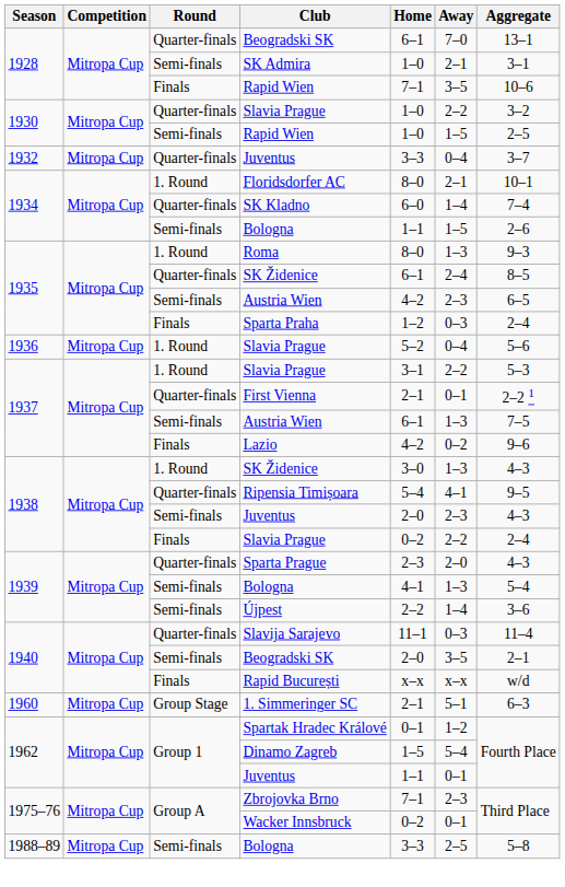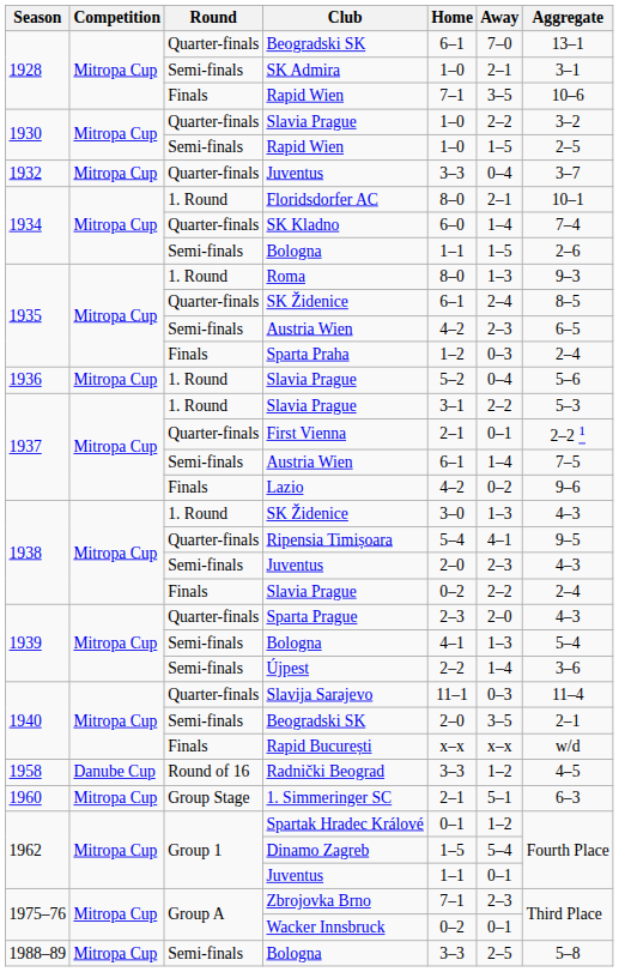 <table class="wikitable" style="text-align: left;">
 <tr>
 <th>Season</th>
 <th>Competition</th>
 <th>Round</th>
 <th>Club</th>
 <th>Home</th>
 <th>Away</th>
 <th>Aggregate</th>
 </tr>
 <tr>
 <td rowspan="3"><a href='#'>1928</a></td>
 <td rowspan="3"><a href='#'>Mitropa Cup</a></td>
 <td>Quarter-finals</td>
 <td> <a href='#'>Beogradski SK</a></td>
 <td align="center">6–1</td>
 <td align="center">7–0</td>
 <td align="center">13–1</td>
 </tr>
 <tr>
 <td>Semi-finals</td>
 <td> <a href='#'>SK Admira</a></td>
 <td align="center">1–0</td>
 <td align="center">2–1</td>
 <td align="center">3–1</td>
 </tr>
 <tr>
 <td>Finals</td>
 <td> <a href='#'>Rapid Wien</a></td>
 <td align="center">7–1</td>
 <td align="center">3–5</td>
 <td align="center">10–6</td>
 </tr>
 <tr>
 <td rowspan="2"><a href='#'>1930</a></td>
 <td rowspan="2"><a href='#'>Mitropa Cup</a></td>
 <td>Quarter-finals</td>
 <td> <a href='#'>Slavia Prague</a></td>
 <td align="center">1–0</td>
 <td align="center">2–2</td>
 <td align="center">3–2</td>
 </tr>
 <tr>
 <td>Semi-finals</td>
 <td> <a href='#'>Rapid Wien</a></td>
 <td align="center">1–0</td>
 <td align="center">1–5</td>
 <td align="center">2–5</td>
 </tr>
 <tr>
 <td><a href='#'>1932</a></td>
 <td><a href='#'>Mitropa Cup</a></td>
 <td>Quarter-finals</td>
 <td> <a href='#'>Juventus</a></td>
 <td align="center">3–3</td>
 <td align="center">0–4</td>
 <td align="center">3–7</td>
 </tr>
 <tr>
 <td rowspan="3"><a href='#'>1934</a></td>
 <td rowspan="3"><a href='#'>Mitropa Cup</a></td>
 <td>1. Round</td>
 <td> <a href='#'>Floridsdorfer AC</a></td>
 <td align="center">8–0</td>
 <td align="center">2–1</td>
 <td align="center">10–1</td>
 </tr>
 <tr>
 <td>Quarter-finals</td>
 <td> <a href='#'>SK Kladno</a></td>
 <td align="center">6–0</td>
 <td align="center">1–4</td>
 <td align="center">7–4</td>
 </tr>
 <tr>
 <td>Semi-finals</td>
 <td> <a href='#'>Bologna</a></td>
 <td align="center">1–1</td>
 <td align="center">1–5</td>
 <td align="center">2–6</td>
 </tr>
 <tr>
 <td rowspan="4"><a href='#'>1935</a></td>
 <td rowspan="4"><a href='#'>Mitropa Cup</a></td>
 <td>1. Round</td>
 <td> <a href='#'>Roma</a></td>
 <td align="center">8–0</td>
 <td align="center">1–3</td>
 <td align="center">9–3</td>
 </tr>
 <tr>
 <td>Quarter-finals</td>
 <td> <a href='#'>SK Židenice</a></td>
 <td align="center">6–1</td>
 <td align="center">2–4</td>
 <td align="center">8–5</td>
 </tr>
 <tr>
 <td>Semi-finals</td>
 <td> <a href='#'>Austria Wien</a></td>
 <td align="center">4–2</td>
 <td align="center">2–3</td>
 <td align="center">6–5</td>
 </tr>
 <tr>
 <td>Finals</td>
 <td> <a href='#'>Sparta Praha</a></td>
 <td align="center">1–2</td>
 <td align="center">0–3</td>
 <td align="center">2–4</td>
 </tr>
 <tr>
 <td><a href='#'>1936</a></td>
 <td><a href='#'>Mitropa Cup</a></td>
 <td>1. Round</td>
 <td> <a href='#'>Slavia Prague</a></td>
 <td align="center">5–2</td>
 <td align="center">0–4</td>
 <td align="center">5–6</td>
 </tr>
 <tr>
 <td rowspan="4"><a href='#'>1937</a></td>
 <td rowspan="4"><a href='#'>Mitropa Cup</a></td>
 <td>1. Round</td>
 <td> <a href='#'>Slavia Prague</a></td>
 <td align="center">3–1</td>
 <td align="center">2–2</td>
 <td align="center">5–3</td>
 </tr>
 <tr>
 <td>Quarter-finals</td>
 <td> <a href='#'>First Vienna</a></td>
 <td align="center">2–1</td>
 <td align="center">0–1</td>
 <td align="center">2–2 <a href='#'><sup>1</sup></a></td>
 </tr>
 <tr>
 <td>Semi-finals</td>
 <td> <a href='#'>Austria Wien</a></td>
 <td align="center">6–1</td>
-<td align="center">1–3</td>
+<td align="center">1–4</td>
 <td align="center">7–5</td>
 </tr>
 <tr>
 <td>Finals</td>
 <td> <a href='#'>Lazio</a></td>
 <td align="center">4–2</td>
 <td align="center">0–2</td>
 <td align="center">9–6</td>
 </tr>
 <tr>
 <td rowspan="4"><a href='#'>1938</a></td>
 <td rowspan="4"><a href='#'>Mitropa Cup</a></td>
 <td>1. Round</td>
 <td> <a href='#'>SK Židenice</a></td>
 <td align="center">3–0</td>
 <td align="center">1–3</td>
 <td align="center">4–3</td>
 </tr>
 <tr>
 <td>Quarter-finals</td>
 <td> <a href='#'>Ripensia Timișoara</a></td>
 <td align="center">5–4</td>
 <td align="center">4–1</td>
 <td align="center">9–5</td>
 </tr>
 <tr>
 <td>Semi-finals</td>
 <td> <a href='#'>Juventus</a></td>
 <td align="center">2–0</td>
 <td align="center">2–3</td>
 <td align="center">4–3</td>
 </tr>
 <tr>
 <td>Finals</td>
 <td> <a href='#'>Slavia Prague</a></td>
 <td align="center">0–2</td>
 <td align="center">2–2</td>
 <td align="center">2–4</td>
 </tr>
 <tr>
 <td rowspan="3"><a href='#'>1939</a></td>
 <td rowspan="3"><a href='#'>Mitropa Cup</a></td>
 <td>Quarter-finals</td>
 <td> <a href='#'>Sparta Prague</a></td>
 <td align="center">2–3</td>
 <td align="center">2–0</td>
 <td align="center">4–3</td>
 </tr>
 <tr>
 <td>Semi-finals</td>
 <td> <a href='#'>Bologna</a></td>
 <td align="center">4–1</td>
 <td align="center">1–3</td>
 <td align="center">5–4</td>
 </tr>
 <tr>
 <td>Semi-finals</td>
 <td> <a href='#'>Újpest</a></td>
 <td align="center">2–2</td>
 <td align="center">1–4</td>
 <td align="center">3–6</td>
 </tr>
 <tr>
 <td rowspan="3"><a href='#'>1940</a></td>
 <td rowspan="3"><a href='#'>Mitropa Cup</a></td>
 <td>Quarter-finals</td>
 <td> <a href='#'>Slavija Sarajevo</a></td>
 <td align="center">11–1</td>
 <td align="center">0–3</td>
 <td align="center">11–4</td>
 </tr>
 <tr>
 <td>Semi-finals</td>
 <td> <a href='#'>Beogradski SK</a></td>
 <td align="center">2–0</td>
 <td align="center">3–5</td>
 <td align="center">2–1</td>
 </tr>
 <tr>
 <td>Finals</td>
 <td> <a href='#'>Rapid București</a></td>
 <td align="center">x–x</td>
 <td align="center">x–x</td>
 <td align="center">w/d</td>
 </tr>
 <tr>
+<td><a href='#'>1958</a></td>
+<td><a href='#'>Danube Cup</a></td>
+<td>Round of 16</td>
+<td> <a href='#'>Radnički Beograd</a></td>
+<td align="center">3–3</td>
+<td align="center">1–2</td>
+<td align="center">4–5</td>
+</tr>
+<tr>
 <td><a href='#'>1960</a></td>
 <td><a href='#'>Mitropa Cup</a></td>
 <td>Group Stage</td>
 <td> <a href='#'>1. Simmeringer SC</a></td>
 <td align="center">2–1</td>
 <td align="center">5–1</td>
 <td align="center">6–3</td>
 </tr>
 <tr>
 <td rowspan="3">1962</td>
 <td rowspan="3"><a href='#'>Mitropa Cup</a></td>
 <td rowspan="3">Group 1</td>
 <td> <a href='#'>Spartak Hradec Králové</a></td>
 <td align="center">0–1</td>
 <td align="center">1–2</td>
 <td rowspan="3">Fourth Place</td>
 </tr>
 <tr>
 <td> <a href='#'>Dinamo Zagreb</a></td>
 <td align="center">1–5</td>
 <td align="center">5–4</td>
 </tr>
 <tr>
 <td> <a href='#'>Juventus</a></td>
 <td align="center">1–1</td>
 <td align="center">0–1</td>
 </tr>
 <tr>
 <td rowspan="2">1975–76</td>
 <td rowspan="2"><a href='#'>Mitropa Cup</a></td>
 <td rowspan="2">Group A</td>
 <td> <a href='#'>Zbrojovka Brno</a></td>
 <td align="center">7–1</td>
 <td align="center">2–3</td>
 <td rowspan="2">Third Place</td>
 </tr>
 <tr>
 <td> <a href='#'>Wacker Innsbruck</a></td>
 <td align="center">0–2</td>
 <td align="center">0–1</td>
 </tr>
 <tr>
 <td>1988–89</td>
 <td><a href='#'>Mitropa Cup</a></td>
 <td>Semi-finals</td>
 <td> <a href='#'>Bologna</a></td>
 <td align="center">3–3</td>
 <td align="center">2–5</td>
 <td align="center">5–8</td>
 </tr>
 </table>
